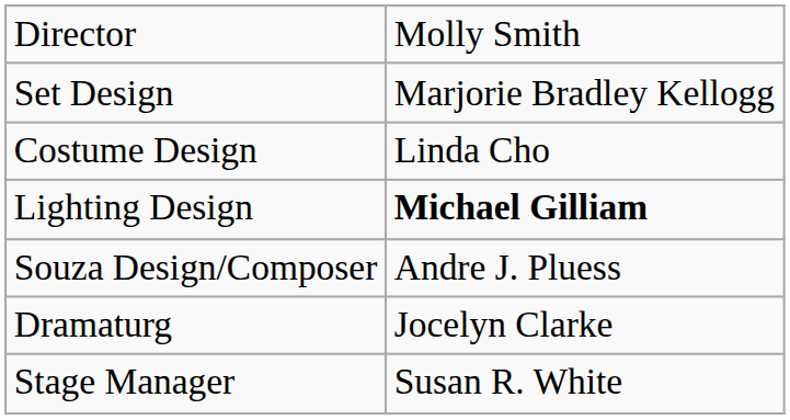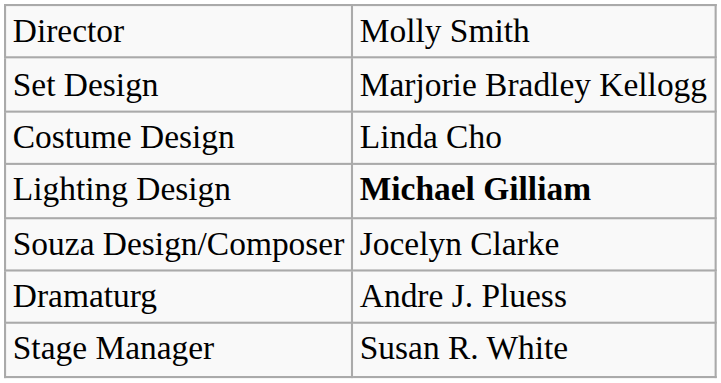 <table class="wikitable">
 <tr>
 <td>Director</td>
 <td>Molly Smith</td>
 </tr>
 <tr>
 <td>Set Design</td>
 <td>Marjorie Bradley Kellogg</td>
 </tr>
 <tr>
 <td>Costume Design</td>
 <td>Linda Cho</td>
 </tr>
 <tr>
 <td>Lighting Design</td>
 <td><strong>Michael Gilliam</strong></td>
 </tr>
 <tr>
 <td>Souza Design/Composer</td>
-<td>Andre J. Pluess</td>
+<td>Jocelyn Clarke</td>
 </tr>
 <tr>
 <td>Dramaturg</td>
-<td>Jocelyn Clarke</td>
+<td>Andre J. Pluess</td>
 </tr>
 <tr>
 <td>Stage Manager</td>
 <td>Susan R. White</td>
 </tr>
 </table>
